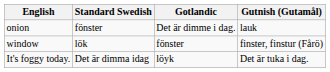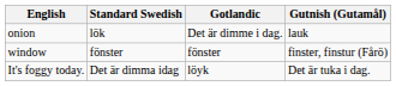 <table class="wikitable">
 <tr>
 <th>English</th>
 <th>Standard Swedish</th>
 <th>Gotlandic</th>
 <th>Gutnish (Gutamål)</th>
 </tr>
 <tr>
 <td>onion</td>
-<td>fönster</td>
+<td>lök</td>
 <td>Det är dimme i dag.</td>
 <td>lauk</td>
 </tr>
 <tr>
 <td>window</td>
-<td>lök</td>
+<td>fönster</td>
 <td>fönster</td>
 <td>finster, finstur (Fårö)</td>
 </tr>
 <tr>
 <td>It's foggy today.</td>
 <td>Det är dimma idag</td>
 <td>löyk</td>
 <td>Det är tuka i dag.</td>
 </tr>
 </table>
